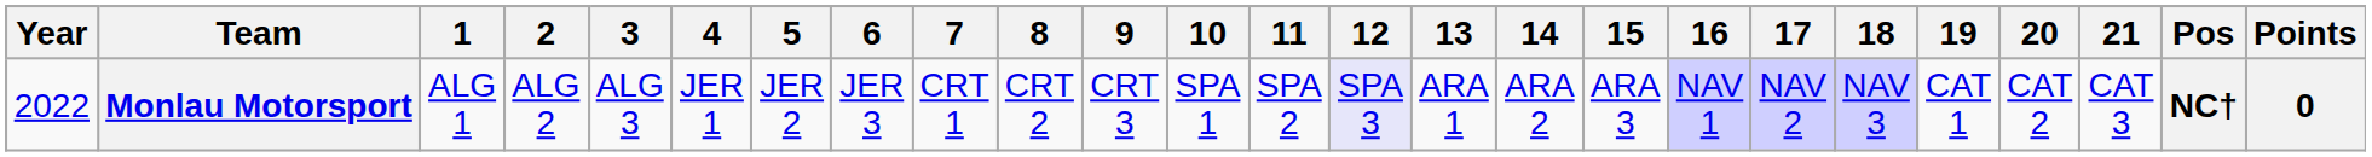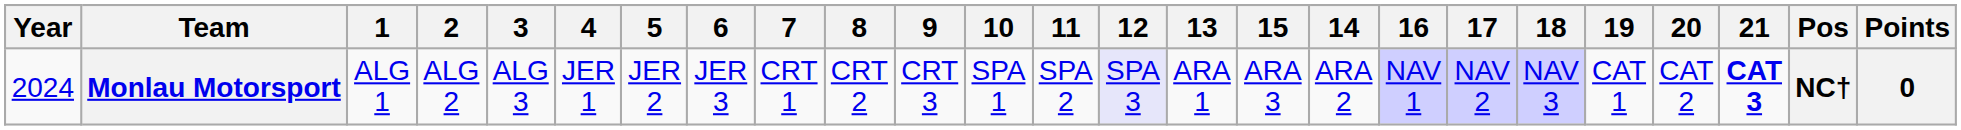 <table class="wikitable" style="text-align:center; font-size:85%">
 <tr>
 <th>Year</th>
 <th>Team</th>
 <th>1</th>
 <th>2</th>
 <th>3</th>
 <th>4</th>
 <th>5</th>
 <th>6</th>
 <th>7</th>
 <th>8</th>
 <th>9</th>
 <th>10</th>
 <th>11</th>
 <th>12</th>
 <th>13</th>
+<th>15</th>
 <th>14</th>
-<th>15</th>
 <th>16</th>
 <th>17</th>
 <th>18</th>
 <th>19</th>
 <th>20</th>
 <th>21</th>
 <th>Pos</th>
 <th>Points</th>
 </tr>
 <tr>
-<td><a href='#'>2022</a></td>
+<td><a href='#'>2024</a></td>
 <th nowrap><a href='#'>Monlau Motorsport</a></th>
 <td><a href='#'>ALG<br>1</a></td>
 <td><a href='#'>ALG<br>2</a></td>
 <td><a href='#'>ALG<br>3</a></td>
 <td><a href='#'>JER<br>1</a></td>
 <td><a href='#'>JER<br>2</a></td>
 <td><a href='#'>JER<br>3</a></td>
 <td><a href='#'>CRT<br>1</a></td>
 <td><a href='#'>CRT<br>2</a></td>
 <td><a href='#'>CRT<br>3</a></td>
 <td><a href='#'>SPA<br>1</a></td>
 <td><a href='#'>SPA<br>2</a></td>
 <td style="background: lavender;"><a href='#'>SPA<br>3</a></td>
 <td><a href='#'>ARA<br>1</a></td>
+<td><a href='#'>ARA<br>3</a></td>
 <td><a href='#'>ARA<br>2</a></td>
-<td><a href='#'>ARA<br>3</a></td>
 <td style="background:#CFCFFF;"><a href='#'>NAV<br>1</a><br></td>
 <td style="background:#CFCFFF;"><a href='#'>NAV<br>2</a><br></td>
 <td style="background:#CFCFFF;"><a href='#'>NAV<br>3</a><br></td>
 <td><a href='#'>CAT<br>1</a></td>
 <td><a href='#'>CAT<br>2</a></td>
-<td><a href='#'>CAT<br>3</a></td>
+<td><strong><a href='#'>CAT<br>3</a></strong></td>
 <th>NC†</th>
 <th>0</th>
 </tr>
 </table>
